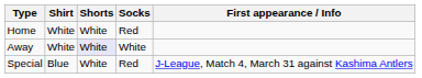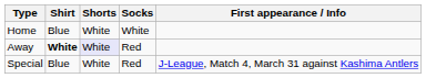 <table class="wikitable">
 <tr>
 <th>Type</th>
 <th>Shirt</th>
 <th>Shorts</th>
 <th>Socks</th>
 <th>First appearance / Info</th>
 </tr>
 <tr>
 <td>Home</td>
+<td>Blue</td>
 <td>White</td>
 <td>White</td>
-<td>Red</td>
 <td></td>
 </tr>
 <tr>
 <td>Away</td>
-<td>White</td>
+<td><strong>White</strong></td>
 <td style="background: lavender;">White</td>
-<td>White</td>
+<td>Red</td>
 <td></td>
 </tr>
 <tr>
 <td>Special</td>
 <td>Blue</td>
 <td>White</td>
 <td>Red</td>
 <td><a href='#'>J-League</a>, Match 4, March 31 against <a href='#'>Kashima Antlers</a></td>
 </tr>
 </table>
